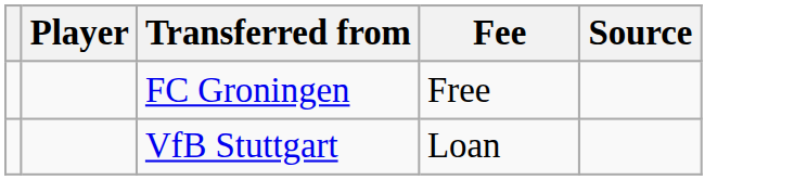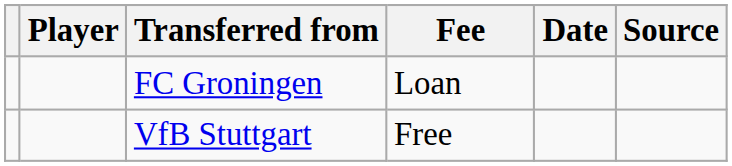 <table class="wikitable plainrowheaders sortable">
 <tr>
 <th></th>
 <th scope="col">Player</th>
 <th>Transferred from</th>
 <th style="width: 65px;">Fee</th>
+<th scope="col">Date</th>
 <th scope="col">Source</th>
 </tr>
 <tr>
 <td align="center"></td>
 <td></td>
 <td> <a href='#'>FC Groningen</a></td>
-<td>Free</td>
+<td>Loan</td>
+<td></td>
 <td></td>
 </tr>
 <tr>
 <td align=center></td>
 <td></td>
 <td> <a href='#'>VfB Stuttgart</a></td>
-<td>Loan</td>
+<td>Free</td>
+<td></td>
 <td></td>
 </tr>
 </table>
